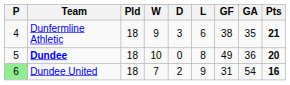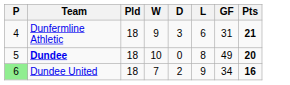 <table class="wikitable" style="text-align: center;">
 <tr>
 <th width="30">P</th>
 <th width="140">Team</th>
 <th width="30">Pld</th>
 <th width="30">W</th>
 <th width="30">D</th>
 <th width="30">L</th>
 <th width="30">GF</th>
-<th width="30">GA</th>
 <th width="30">Pts</th>
 </tr>
 <tr>
 <td>4</td>
 <td align="left"><a href='#'>Dunfermline Athletic</a></td>
 <td>18</td>
 <td>9</td>
 <td>3</td>
 <td>6</td>
-<td>38</td>
-<td>35</td>
+<td>31</td>
 <td><strong>21</strong></td>
 </tr>
 <tr>
 <td>5</td>
 <td align="left"><strong><a href='#'>Dundee</a></strong></td>
 <td>18</td>
 <td>10</td>
 <td>0</td>
 <td>8</td>
 <td>49</td>
-<td>36</td>
 <td><strong>20</strong></td>
 </tr>
 <tr>
 <td style="background: lightgreen;">6</td>
 <td align="left"><a href='#'>Dundee United</a></td>
 <td>18</td>
 <td>7</td>
 <td>2</td>
 <td>9</td>
-<td>31</td>
-<td>54</td>
+<td>34</td>
 <td><strong>16</strong></td>
 </tr>
 </table>
